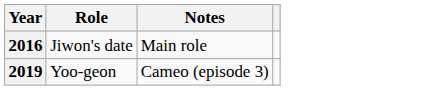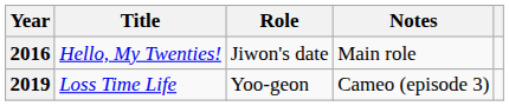 <table class="wikitable plainrowheaders">
 <tr>
 <th scope="col">Year</th>
+<th scope="col">Title</th>
 <th scope="col">Role</th>
 <th scope="col">Notes</th>
 <th scope="col" class="unsortable"></th>
 </tr>
 <tr>
 <th scope="row">2016</th>
+<td><em><a href='#'>Hello, My Twenties!</a></em></td>
 <td>Jiwon's date</td>
 <td>Main role</td>
 <td></td>
 </tr>
 <tr>
 <th scope="row">2019</th>
+<td><em><a href='#'>Loss Time Life</a></em></td>
 <td>Yoo-geon</td>
 <td>Cameo (episode 3)</td>
 <td></td>
 </tr>
 </table>
